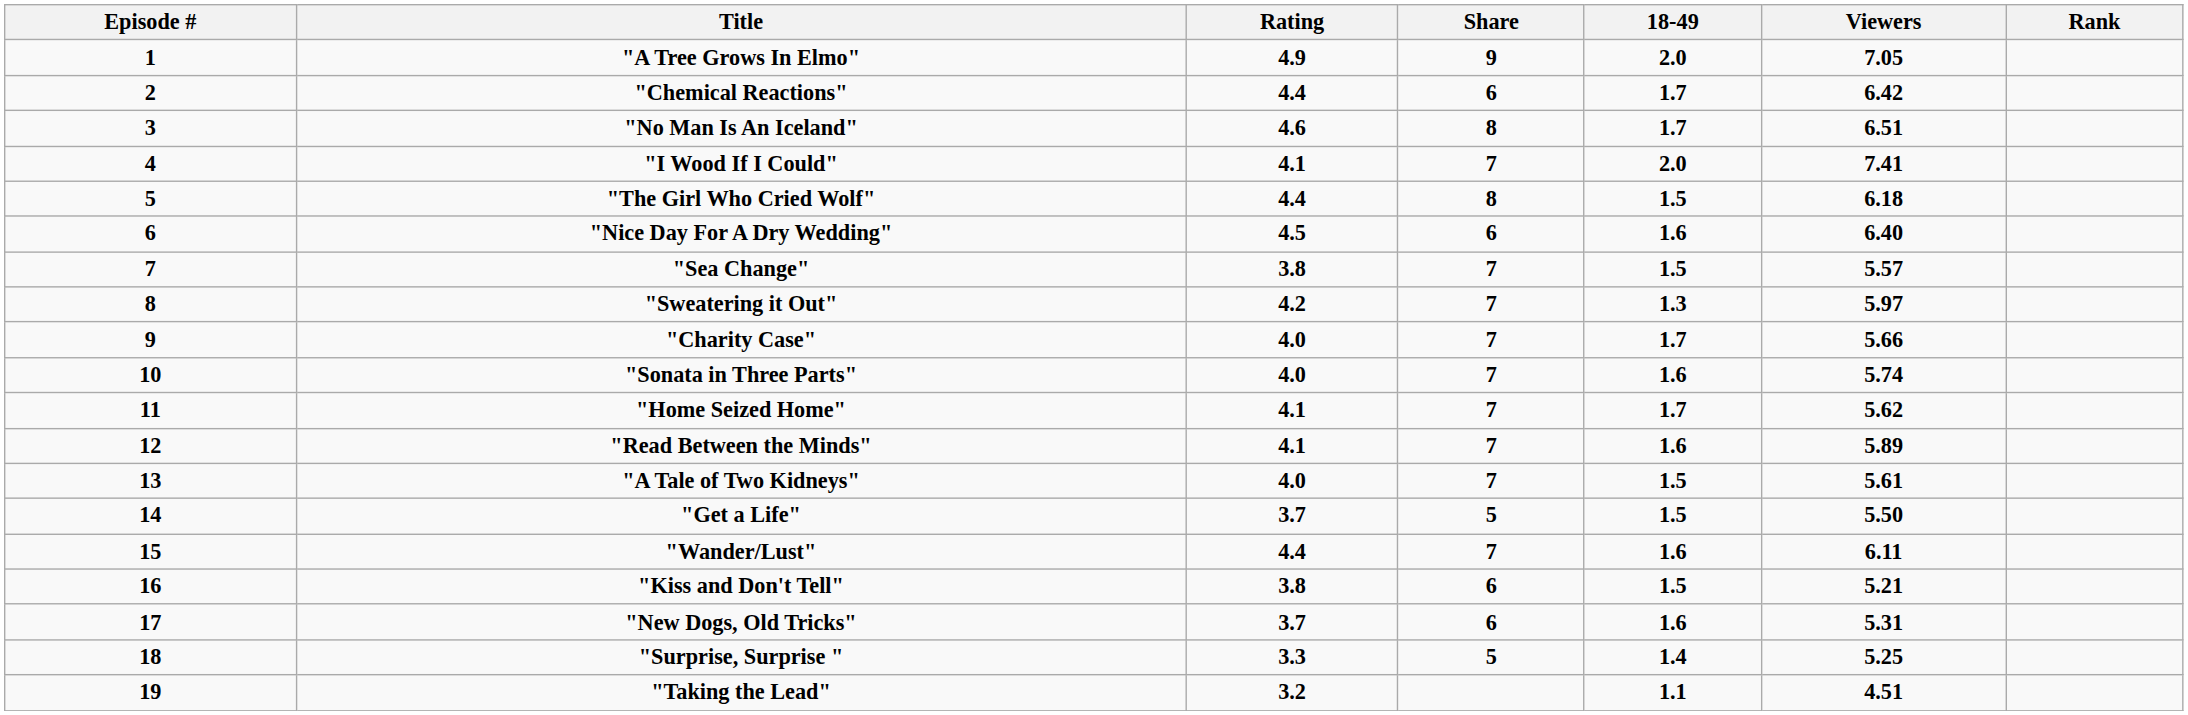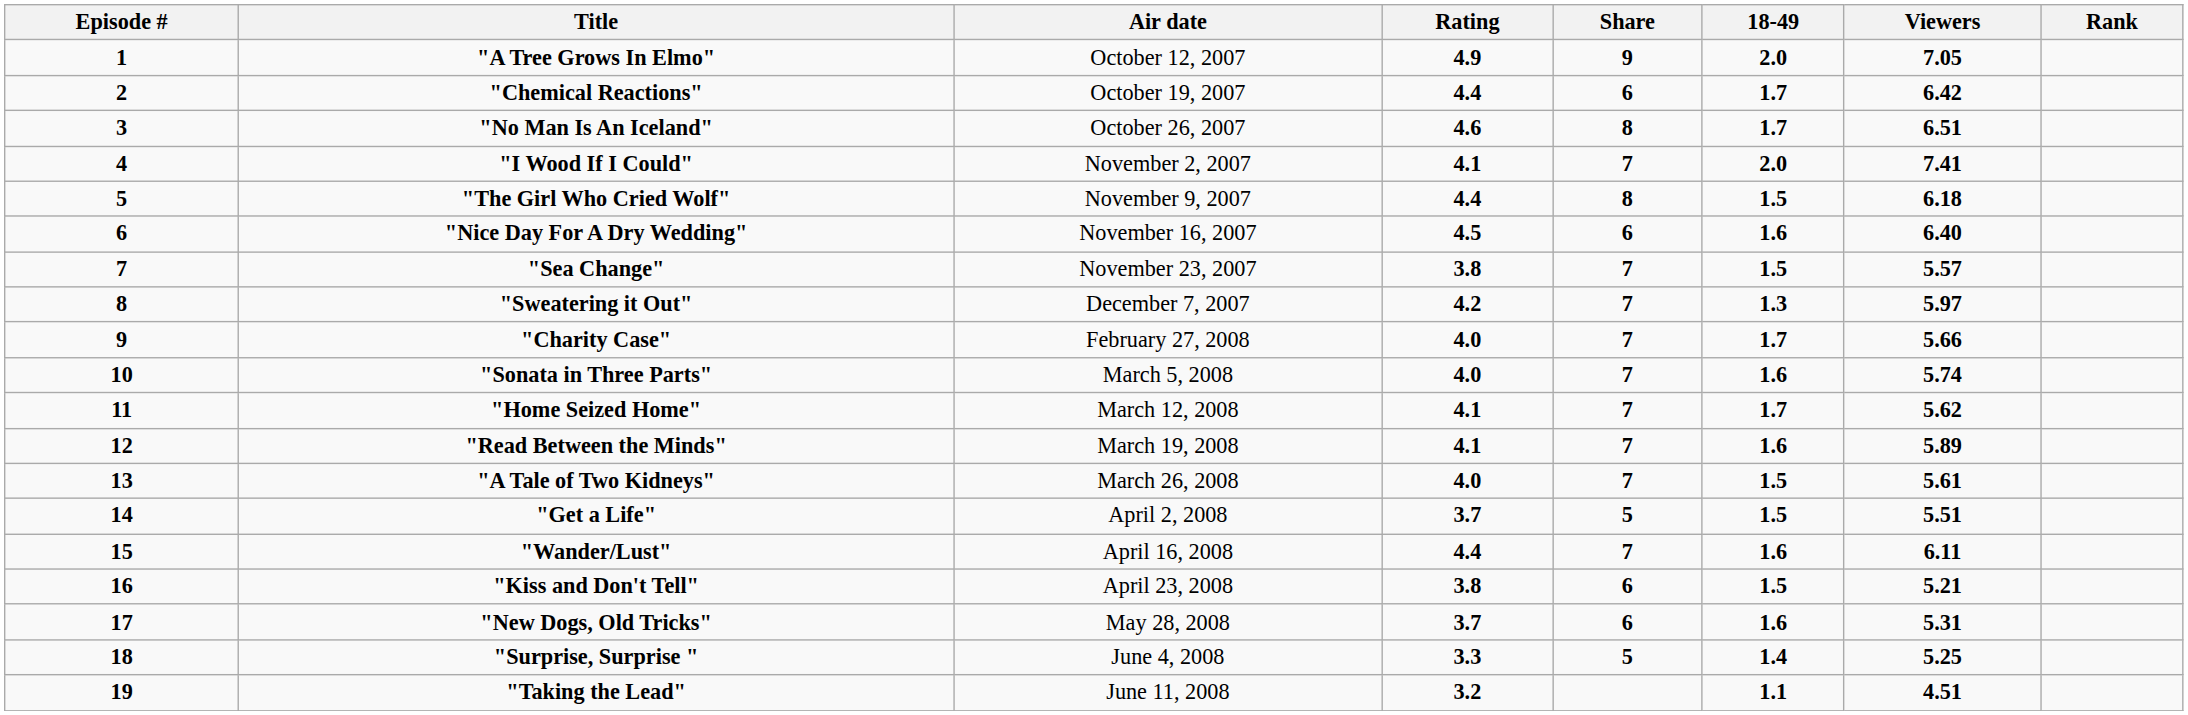 <table class="wikitable" style="text-align: center" width="99%">
 <tr>
 <th>Episode #</th>
 <th>Title</th>
+<th>Air date</th>
 <th>Rating</th>
 <th>Share</th>
 <th>18-49</th>
 <th>Viewers</th>
 <th>Rank</th>
 </tr>
 <tr>
 <td><strong>1</strong></td>
 <td><strong>"A Tree Grows In Elmo"</strong></td>
+<td>October 12, 2007</td>
 <td><strong>4.9</strong></td>
 <td><strong>9</strong></td>
 <td><strong>2.0</strong></td>
 <td><strong>7.05</strong></td>
 <td></td>
 </tr>
 <tr>
 <td><strong>2</strong></td>
 <td><strong>"Chemical Reactions"</strong></td>
+<td>October 19, 2007</td>
 <td><strong>4.4</strong></td>
 <td><strong>6</strong></td>
 <td><strong>1.7</strong></td>
 <td><strong>6.42</strong></td>
 <td></td>
 </tr>
 <tr>
 <td><strong>3</strong></td>
 <td><strong>"No Man Is An Iceland"</strong></td>
+<td>October 26, 2007</td>
 <td><strong>4.6</strong></td>
 <td><strong>8</strong></td>
 <td><strong>1.7</strong></td>
 <td><strong>6.51</strong></td>
 <td></td>
 </tr>
 <tr>
 <td><strong>4</strong></td>
 <td><strong>"I Wood If I Could"</strong></td>
+<td>November 2, 2007</td>
 <td><strong>4.1</strong></td>
 <td><strong>7</strong></td>
 <td><strong>2.0</strong></td>
 <td><strong>7.41</strong></td>
 <td></td>
 </tr>
 <tr>
 <td><strong>5</strong></td>
 <td><strong>"The Girl Who Cried Wolf"</strong></td>
+<td>November 9, 2007</td>
 <td><strong>4.4</strong></td>
 <td><strong>8</strong></td>
 <td><strong>1.5</strong></td>
 <td><strong>6.18</strong></td>
 <td></td>
 </tr>
 <tr>
 <td><strong>6</strong></td>
 <td><strong>"Nice Day For A Dry Wedding"</strong></td>
+<td>November 16, 2007</td>
 <td><strong>4.5</strong></td>
 <td><strong>6</strong></td>
 <td><strong>1.6</strong></td>
 <td><strong>6.40</strong></td>
 <td></td>
 </tr>
 <tr>
 <td><strong>7</strong></td>
 <td><strong>"Sea Change"</strong></td>
+<td>November 23, 2007</td>
 <td><strong>3.8</strong></td>
 <td><strong>7</strong></td>
 <td><strong>1.5</strong></td>
 <td><strong>5.57</strong></td>
 <td></td>
 </tr>
 <tr>
 <td><strong>8</strong></td>
 <td><strong>"Sweatering it Out"</strong></td>
+<td>December 7, 2007</td>
 <td><strong>4.2</strong></td>
 <td><strong>7</strong></td>
 <td><strong>1.3</strong></td>
 <td><strong>5.97</strong></td>
 <td></td>
 </tr>
 <tr>
 <td><strong>9</strong></td>
 <td><strong>"Charity Case"</strong></td>
+<td>February 27, 2008</td>
 <td><strong>4.0</strong></td>
 <td><strong>7</strong></td>
 <td><strong>1.7</strong></td>
 <td><strong>5.66</strong></td>
 <td></td>
 </tr>
 <tr>
 <td><strong>10</strong></td>
 <td><strong>"Sonata in Three Parts"</strong></td>
+<td>March 5, 2008</td>
 <td><strong>4.0</strong></td>
 <td><strong>7</strong></td>
 <td><strong>1.6</strong></td>
 <td><strong>5.74</strong></td>
 <td></td>
 </tr>
 <tr>
 <td><strong>11</strong></td>
 <td><strong>"Home Seized Home"</strong></td>
+<td>March 12, 2008</td>
 <td><strong>4.1</strong></td>
 <td><strong>7</strong></td>
 <td><strong>1.7</strong></td>
 <td><strong>5.62</strong></td>
 <td></td>
 </tr>
 <tr>
 <td><strong>12</strong></td>
 <td><strong>"Read Between the Minds"</strong></td>
+<td>March 19, 2008</td>
 <td><strong>4.1</strong></td>
 <td><strong>7</strong></td>
 <td><strong>1.6</strong></td>
 <td><strong>5.89</strong></td>
 <td></td>
 </tr>
 <tr>
 <td><strong>13</strong></td>
 <td><strong>"A Tale of Two Kidneys"</strong></td>
+<td>March 26, 2008</td>
 <td><strong>4.0</strong></td>
 <td><strong>7</strong></td>
 <td><strong>1.5</strong></td>
 <td><strong>5.61</strong></td>
 <td></td>
 </tr>
 <tr>
 <td><strong>14</strong></td>
 <td><strong>"Get a Life"</strong></td>
+<td>April 2, 2008</td>
 <td><strong>3.7</strong></td>
 <td><strong>5</strong></td>
 <td><strong>1.5</strong></td>
-<td><strong>5.50</strong></td>
+<td><strong>5.51</strong></td>
 <td></td>
 </tr>
 <tr>
 <td><strong>15</strong></td>
 <td><strong>"Wander/Lust"</strong></td>
+<td>April 16, 2008</td>
 <td><strong>4.4</strong></td>
 <td><strong>7</strong></td>
 <td><strong>1.6</strong></td>
 <td><strong>6.11</strong></td>
 <td></td>
 </tr>
 <tr>
 <td><strong>16</strong></td>
 <td><strong>"Kiss and Don't Tell"</strong></td>
+<td>April 23, 2008</td>
 <td><strong>3.8</strong></td>
 <td><strong>6</strong></td>
 <td><strong>1.5</strong></td>
 <td><strong>5.21</strong></td>
 <td></td>
 </tr>
 <tr>
 <td><strong>17</strong></td>
 <td><strong>"New Dogs, Old Tricks"</strong></td>
+<td>May 28, 2008</td>
 <td><strong>3.7</strong></td>
 <td><strong>6</strong></td>
 <td><strong>1.6</strong></td>
 <td><strong>5.31</strong></td>
 <td></td>
 </tr>
 <tr>
 <td><strong>18</strong></td>
 <td><strong>"Surprise, Surprise "</strong></td>
+<td>June 4, 2008</td>
 <td><strong>3.3</strong></td>
 <td><strong>5</strong></td>
 <td><strong>1.4</strong></td>
 <td><strong>5.25</strong></td>
 <td></td>
 </tr>
 <tr>
 <td><strong>19</strong></td>
 <td><strong>"Taking the Lead"</strong></td>
+<td>June 11, 2008</td>
 <td><strong>3.2</strong></td>
 <td></td>
 <td><strong>1.1</strong></td>
 <td><strong>4.51</strong></td>
 <td></td>
 </tr>
 </table>
